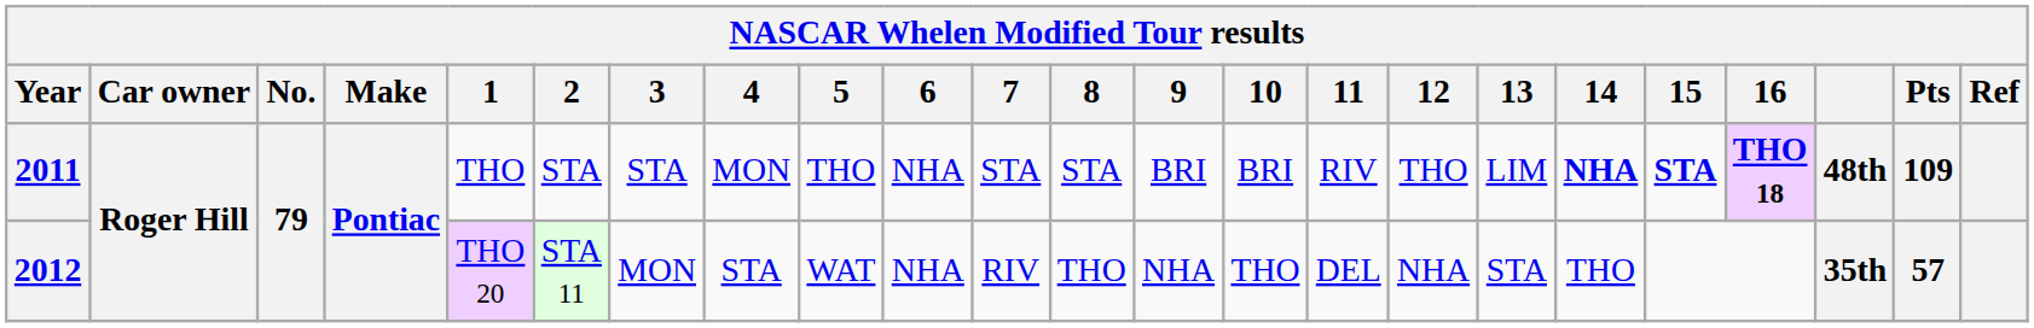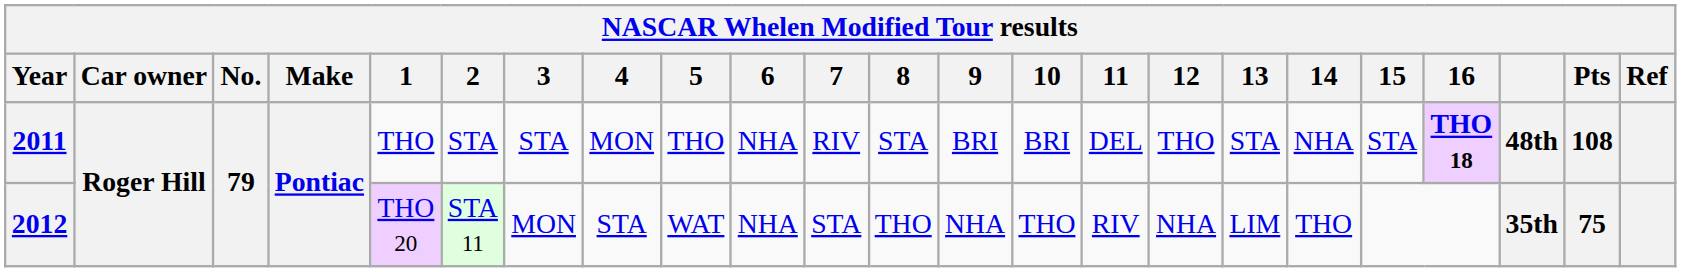 <table class="wikitable" style="text-align:center; font-size:75%">
 <tr>
 <th colspan=25><a href='#'>NASCAR Whelen Modified Tour</a> results</th>
 </tr>
 <tr>
 <th>Year</th>
 <th>Car owner</th>
 <th>No.</th>
 <th>Make</th>
 <th>1</th>
 <th>2</th>
 <th>3</th>
 <th>4</th>
 <th>5</th>
 <th>6</th>
 <th>7</th>
 <th>8</th>
 <th>9</th>
 <th>10</th>
 <th>11</th>
 <th>12</th>
 <th>13</th>
 <th>14</th>
 <th>15</th>
 <th>16</th>
 <th></th>
 <th>Pts</th>
 <th>Ref</th>
 </tr>
 <tr>
 <th><a href='#'>2011</a></th>
 <th rowspan=2>Roger Hill</th>
 <th rowspan=2>79</th>
 <th rowspan=2><a href='#'>Pontiac</a></th>
 <td><a href='#'>THO</a></td>
 <td><a href='#'>STA</a></td>
 <td><a href='#'>STA</a></td>
 <td><a href='#'>MON</a></td>
 <td><a href='#'>THO</a></td>
 <td><a href='#'>NHA</a></td>
-<td><a href='#'>STA</a></td>
+<td><a href='#'>RIV</a></td>
 <td><a href='#'>STA</a></td>
 <td><a href='#'>BRI</a></td>
 <td><a href='#'>BRI</a></td>
-<td><a href='#'>RIV</a></td>
+<td><a href='#'>DEL</a></td>
 <td><a href='#'>THO</a></td>
-<td><a href='#'>LIM</a></td>
-<td><strong><a href='#'>NHA</a></strong></td>
-<td><strong><a href='#'>STA</a></strong></td>
+<td><a href='#'>STA</a></td>
+<td><a href='#'>NHA</a></td>
+<td><a href='#'>STA</a></td>
 <td style="background:#EFCFFF;"><strong><a href='#'>THO</a><br><small>18</small></strong></td>
 <th>48th</th>
-<th>109</th>
+<th>108</th>
 <th></th>
 </tr>
 <tr>
 <th><a href='#'>2012</a></th>
 <td style="background:#EFCFFF;"><a href='#'>THO</a><br><small>20</small></td>
 <td style="background:#DFFFDF;"><a href='#'>STA</a><br><small>11</small></td>
 <td><a href='#'>MON</a></td>
 <td><a href='#'>STA</a></td>
 <td><a href='#'>WAT</a></td>
 <td><a href='#'>NHA</a></td>
-<td><a href='#'>RIV</a></td>
+<td><a href='#'>STA</a></td>
 <td><a href='#'>THO</a></td>
 <td><a href='#'>NHA</a></td>
 <td><a href='#'>THO</a></td>
-<td><a href='#'>DEL</a></td>
+<td><a href='#'>RIV</a></td>
 <td><a href='#'>NHA</a></td>
-<td><a href='#'>STA</a></td>
+<td><a href='#'>LIM</a></td>
 <td><a href='#'>THO</a></td>
 <td colspan=2></td>
 <th>35th</th>
-<th>57</th>
+<th>75</th>
 <th></th>
 </tr>
 </table>
